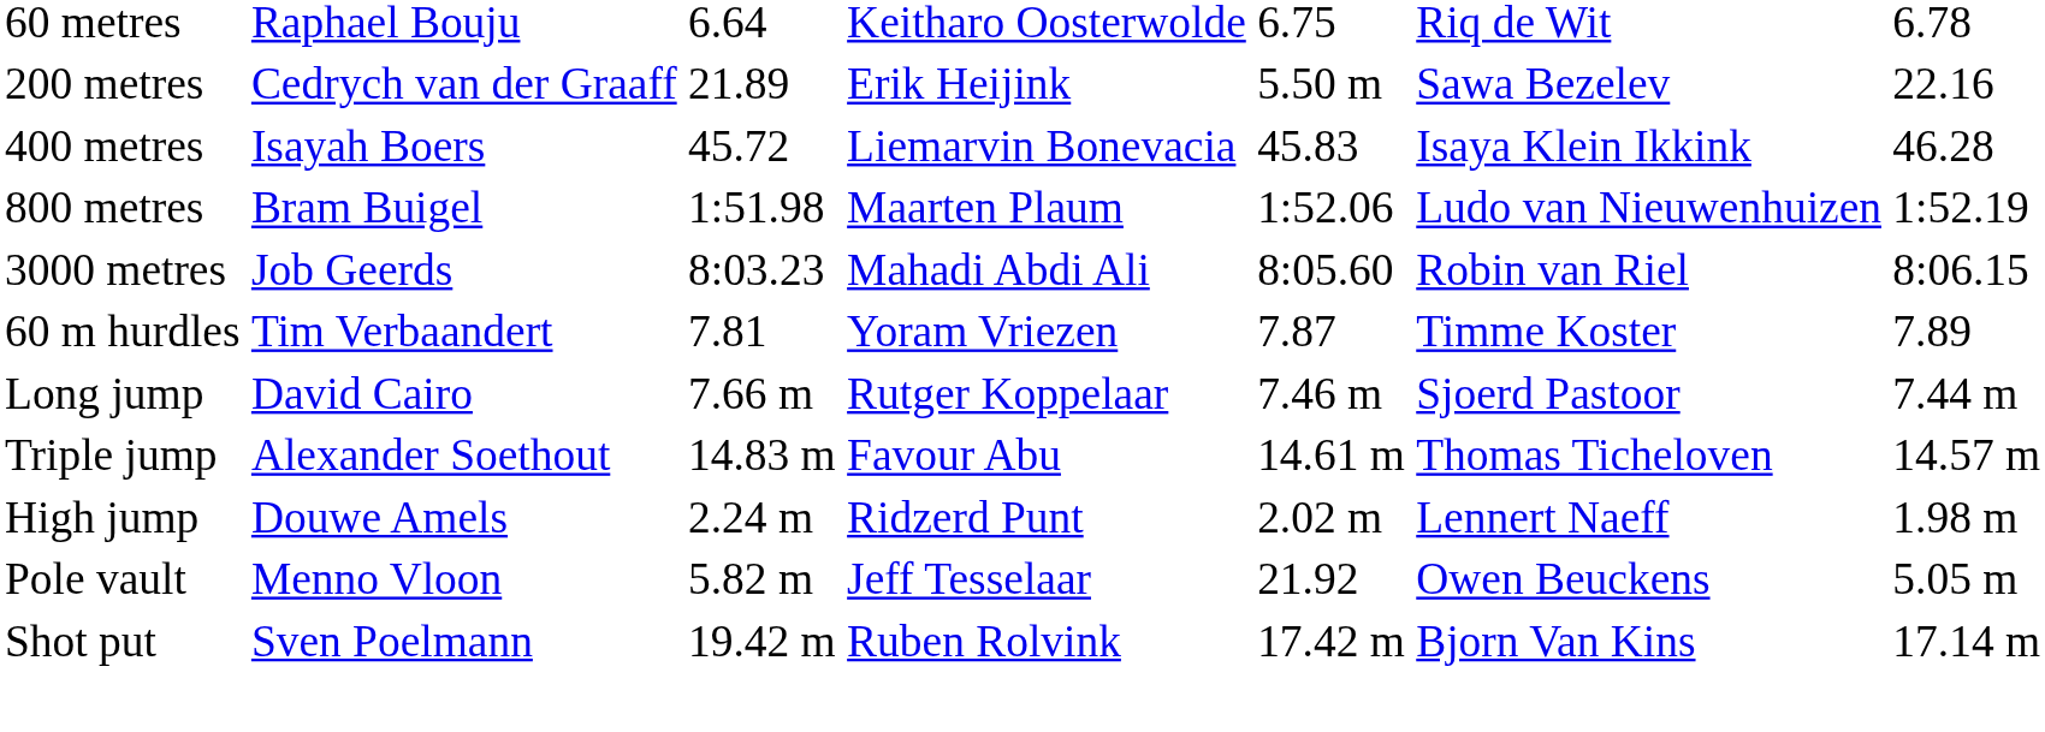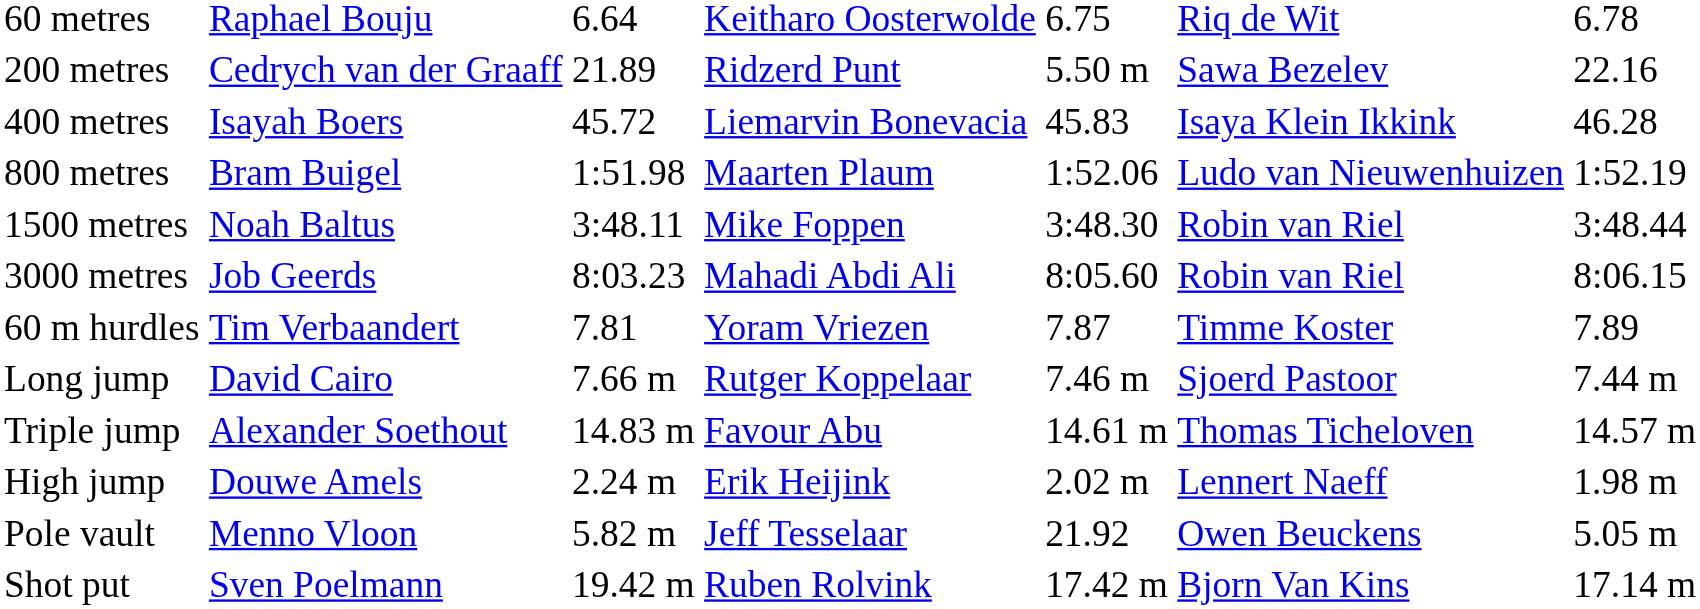 <table>
 <tr>
 <td>60 metres</td>
 <td><a href='#'>Raphael Bouju</a></td>
 <td>6.64</td>
 <td><a href='#'>Keitharo Oosterwolde</a></td>
 <td>6.75</td>
 <td><a href='#'>Riq de Wit</a></td>
 <td>6.78</td>
 </tr>
 <tr>
 <td>200 metres</td>
 <td><a href='#'>Cedrych van der Graaff</a></td>
 <td>21.89</td>
-<td><a href='#'>Erik Heijink</a></td>
+<td><a href='#'>Ridzerd Punt</a></td>
 <td>5.50 m</td>
 <td><a href='#'>Sawa Bezelev</a></td>
 <td>22.16</td>
 </tr>
 <tr>
 <td>400 metres</td>
 <td><a href='#'>Isayah Boers</a></td>
 <td>45.72</td>
 <td><a href='#'>Liemarvin Bonevacia</a></td>
 <td>45.83</td>
 <td><a href='#'>Isaya Klein Ikkink</a></td>
 <td>46.28</td>
 </tr>
 <tr>
 <td>800 metres</td>
 <td><a href='#'>Bram Buigel</a></td>
 <td>1:51.98</td>
 <td><a href='#'>Maarten Plaum</a></td>
 <td>1:52.06</td>
 <td><a href='#'>Ludo van Nieuwenhuizen</a></td>
 <td>1:52.19</td>
+</tr>
+<tr>
+<td>1500 metres</td>
+<td><a href='#'>Noah Baltus</a></td>
+<td>3:48.11</td>
+<td><a href='#'>Mike Foppen</a></td>
+<td>3:48.30</td>
+<td><a href='#'>Robin van Riel</a></td>
+<td>3:48.44</td>
 </tr>
 <tr>
 <td>3000 metres</td>
 <td><a href='#'>Job Geerds</a></td>
 <td>8:03.23</td>
 <td><a href='#'>Mahadi Abdi Ali</a></td>
 <td>8:05.60</td>
 <td><a href='#'>Robin van Riel</a></td>
 <td>8:06.15</td>
 </tr>
 <tr>
 <td>60 m hurdles</td>
 <td><a href='#'>Tim Verbaandert</a></td>
 <td>7.81</td>
 <td><a href='#'>Yoram Vriezen</a></td>
 <td>7.87</td>
 <td><a href='#'>Timme Koster</a></td>
 <td>7.89</td>
 </tr>
 <tr>
 <td>Long jump</td>
 <td><a href='#'>David Cairo</a></td>
 <td>7.66 m</td>
 <td><a href='#'>Rutger Koppelaar</a></td>
 <td>7.46 m</td>
 <td><a href='#'>Sjoerd Pastoor</a></td>
 <td>7.44 m</td>
 </tr>
 <tr>
 <td>Triple jump</td>
 <td><a href='#'>Alexander Soethout</a></td>
 <td>14.83 m</td>
 <td><a href='#'>Favour Abu</a></td>
 <td>14.61 m</td>
 <td><a href='#'>Thomas Ticheloven</a></td>
 <td>14.57 m</td>
 </tr>
 <tr>
 <td>High jump</td>
 <td><a href='#'>Douwe Amels</a></td>
 <td>2.24 m</td>
-<td><a href='#'>Ridzerd Punt</a></td>
+<td><a href='#'>Erik Heijink</a></td>
 <td>2.02 m</td>
 <td><a href='#'>Lennert Naeff</a></td>
 <td>1.98 m</td>
 </tr>
 <tr>
 <td>Pole vault</td>
 <td><a href='#'>Menno Vloon</a></td>
 <td>5.82 m</td>
 <td><a href='#'>Jeff Tesselaar</a></td>
 <td>21.92</td>
 <td><a href='#'>Owen Beuckens</a></td>
 <td>5.05 m</td>
 </tr>
 <tr>
 <td>Shot put</td>
 <td><a href='#'>Sven Poelmann</a></td>
 <td>19.42 m</td>
 <td><a href='#'>Ruben Rolvink</a></td>
 <td>17.42 m</td>
 <td><a href='#'>Bjorn Van Kins</a></td>
 <td>17.14 m</td>
 </tr>
 </table>
